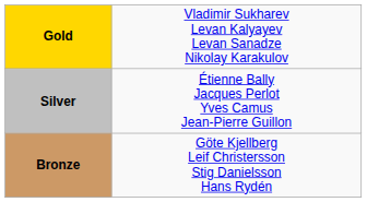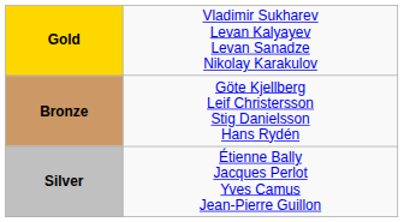 <table class="wikitable" style="text-align:center; " width="35%">
 <tr>
 <td bgcolor="gold"><strong>Gold</strong></td>
 <td><a href='#'>Vladimir Sukharev</a><br><a href='#'>Levan Kalyayev</a><br><a href='#'>Levan Sanadze</a><br><a href='#'>Nikolay Karakulov</a><br><small><em></em></small></td>
 </tr>
 <tr>
+<td bgcolor="CC9966"><strong>Bronze</strong></td>
+<td><a href='#'>Göte Kjellberg</a><br><a href='#'>Leif Christersson</a><br><a href='#'>Stig Danielsson</a><br><a href='#'>Hans Rydén</a><br><small><em></em></small></td>
+</tr>
+<tr>
 <td bgcolor="silver"><strong>Silver</strong></td>
 <td><a href='#'>Étienne Bally</a><br><a href='#'>Jacques Perlot</a><br><a href='#'>Yves Camus</a><br><a href='#'>Jean-Pierre Guillon</a><br><small><em></em></small></td>
 </tr>
-<tr>
-<td bgcolor="CC9966"><strong>Bronze</strong></td>
-<td><a href='#'>Göte Kjellberg</a><br><a href='#'>Leif Christersson</a><br><a href='#'>Stig Danielsson</a><br><a href='#'>Hans Rydén</a><br><small><em></em></small></td>
-</tr>
 </table>
